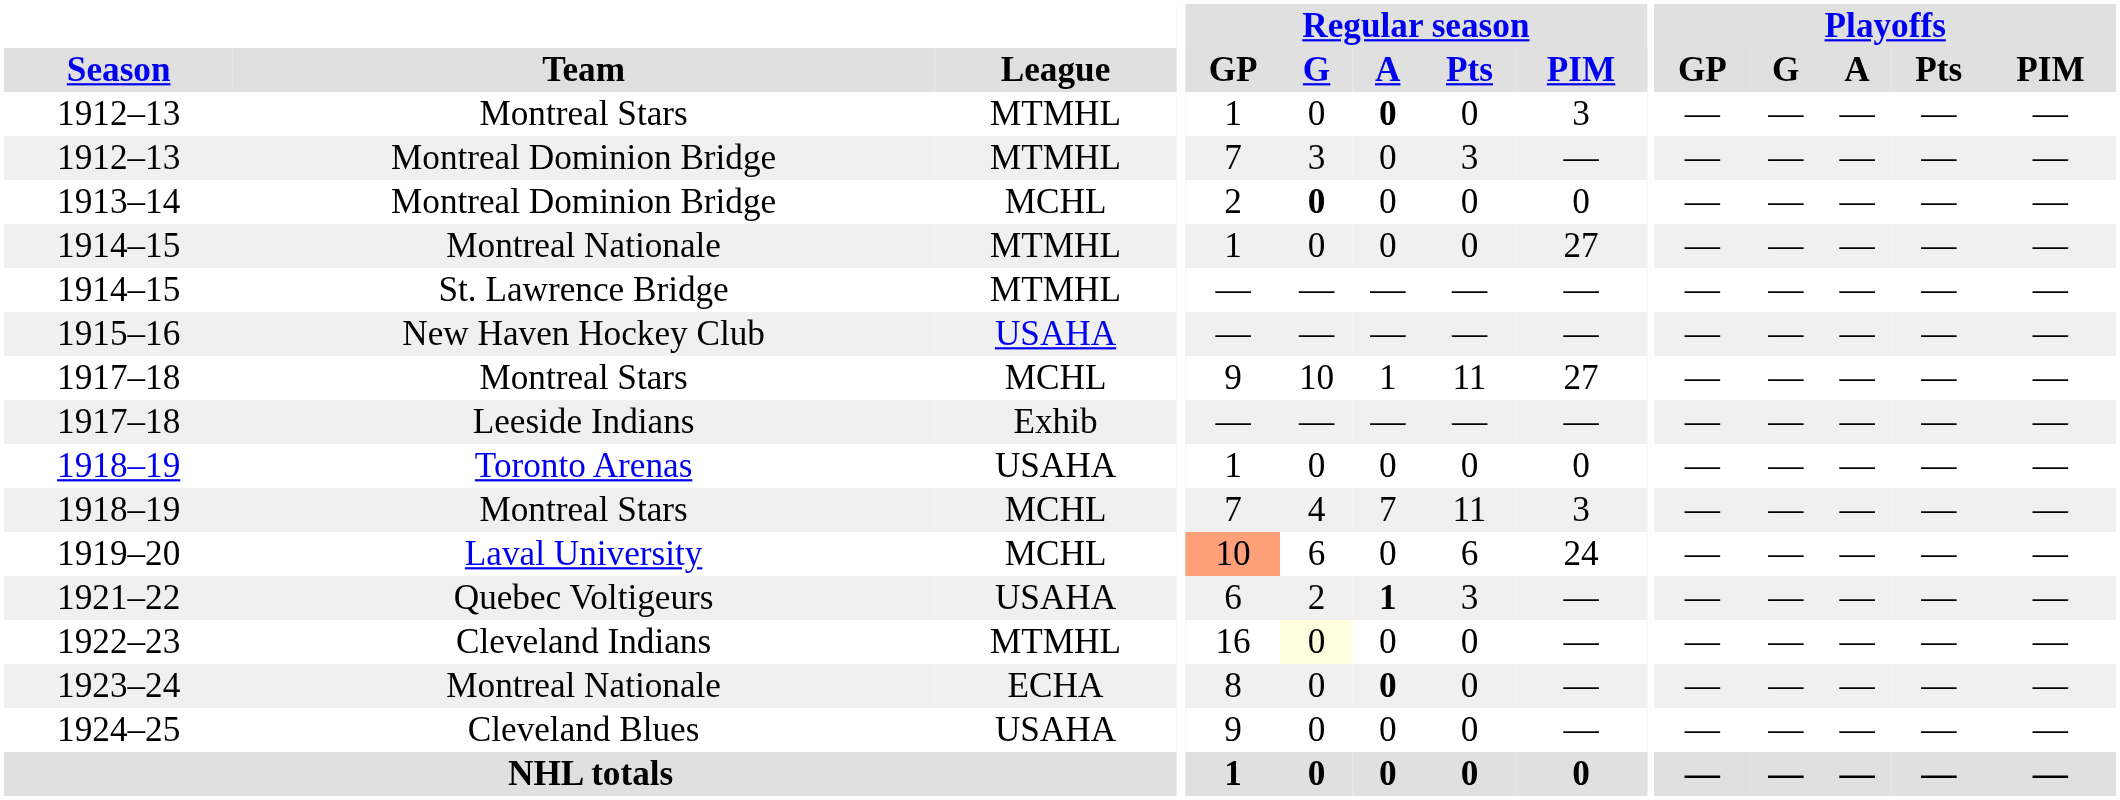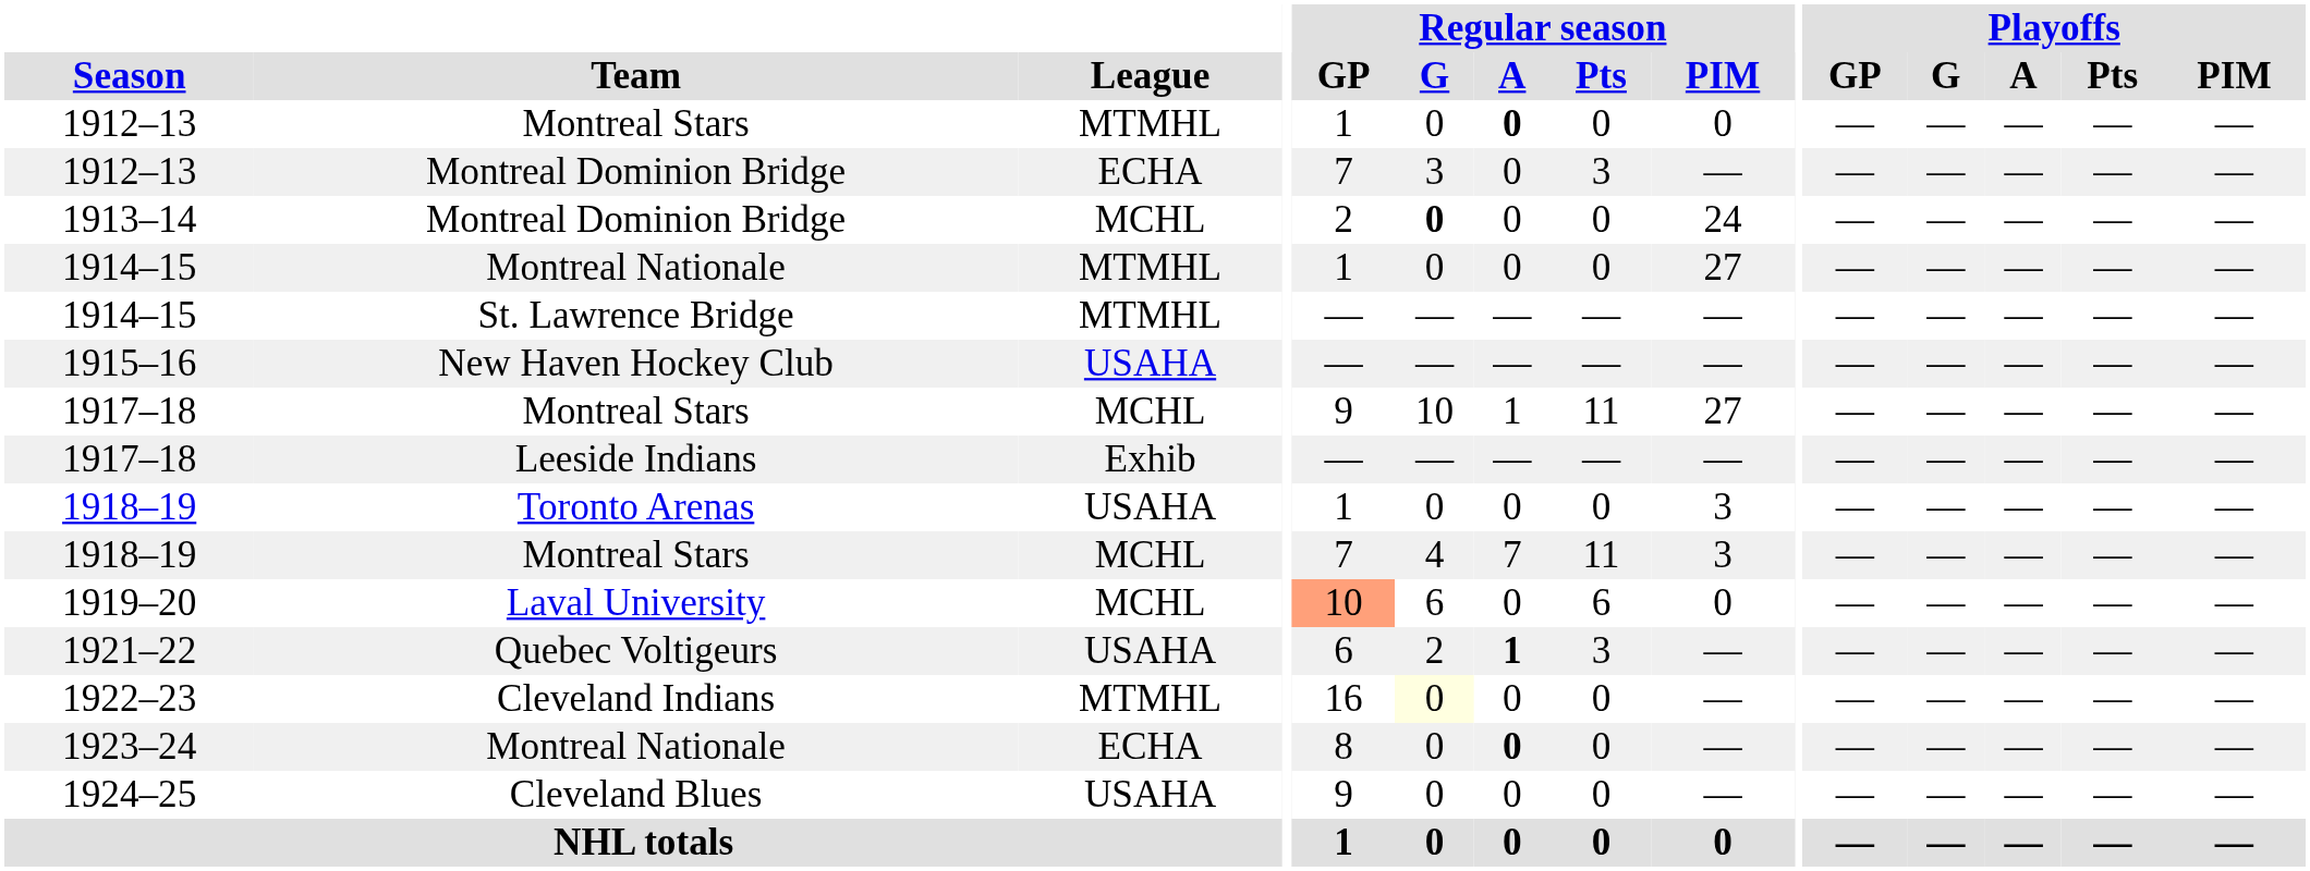 <table border="0" cellpadding="1" cellspacing="0" style="text-align:center; width:60em">
 <tr bgcolor="#e0e0e0">
 <th colspan="3" bgcolor="#ffffff"></th>
 <th rowspan="100" bgcolor="#ffffff"></th>
 <th colspan="5"><a href='#'>Regular season</a></th>
 <th rowspan="100" bgcolor="#ffffff"></th>
 <th colspan="5"><a href='#'>Playoffs</a></th>
 </tr>
 <tr bgcolor="#e0e0e0">
 <th><a href='#'>Season</a></th>
 <th>Team</th>
 <th>League</th>
 <th>GP</th>
 <th><a href='#'>G</a></th>
 <th><a href='#'>A</a></th>
 <th><a href='#'>Pts</a></th>
 <th><a href='#'>PIM</a></th>
 <th>GP</th>
 <th>G</th>
 <th>A</th>
 <th>Pts</th>
 <th>PIM</th>
 </tr>
 <tr>
 <td>1912–13</td>
 <td>Montreal Stars</td>
 <td>MTMHL</td>
 <td>1</td>
 <td>0</td>
 <td><strong>0</strong></td>
 <td>0</td>
-<td>3</td>
+<td>0</td>
 <td>—</td>
 <td>—</td>
 <td>—</td>
 <td>—</td>
 <td>—</td>
 </tr>
 <tr bgcolor="#f0f0f0">
 <td>1912–13</td>
 <td>Montreal Dominion Bridge</td>
-<td>MTMHL</td>
+<td>ECHA</td>
 <td>7</td>
 <td>3</td>
 <td>0</td>
 <td>3</td>
 <td>—</td>
 <td>—</td>
 <td>—</td>
 <td>—</td>
 <td>—</td>
 <td>—</td>
 </tr>
 <tr>
 <td>1913–14</td>
 <td>Montreal Dominion Bridge</td>
 <td>MCHL</td>
 <td>2</td>
 <td><strong>0</strong></td>
 <td>0</td>
 <td>0</td>
-<td>0</td>
+<td>24</td>
 <td>—</td>
 <td>—</td>
 <td>—</td>
 <td>—</td>
 <td>—</td>
 </tr>
 <tr bgcolor="#f0f0f0">
 <td>1914–15</td>
 <td>Montreal Nationale</td>
 <td>MTMHL</td>
 <td>1</td>
 <td>0</td>
 <td>0</td>
 <td>0</td>
 <td>27</td>
 <td>—</td>
 <td>—</td>
 <td>—</td>
 <td>—</td>
 <td>—</td>
 </tr>
 <tr>
 <td>1914–15</td>
 <td>St. Lawrence Bridge</td>
 <td>MTMHL</td>
 <td>—</td>
 <td>—</td>
 <td>—</td>
 <td>—</td>
 <td>—</td>
 <td>—</td>
 <td>—</td>
 <td>—</td>
 <td>—</td>
 <td>—</td>
 </tr>
 <tr bgcolor="#f0f0f0">
 <td>1915–16</td>
 <td>New Haven Hockey Club</td>
 <td><a href='#'>USAHA</a></td>
 <td>—</td>
 <td>—</td>
 <td>—</td>
 <td>—</td>
 <td>—</td>
 <td>—</td>
 <td>—</td>
 <td>—</td>
 <td>—</td>
 <td>—</td>
 </tr>
 <tr>
 <td>1917–18</td>
 <td>Montreal Stars</td>
 <td>MCHL</td>
 <td>9</td>
 <td>10</td>
 <td>1</td>
 <td>11</td>
 <td>27</td>
 <td>—</td>
 <td>—</td>
 <td>—</td>
 <td>—</td>
 <td>—</td>
 </tr>
 <tr bgcolor="#f0f0f0">
 <td>1917–18</td>
 <td>Leeside Indians</td>
 <td>Exhib</td>
 <td>—</td>
 <td>—</td>
 <td>—</td>
 <td>—</td>
 <td>—</td>
 <td>—</td>
 <td>—</td>
 <td>—</td>
 <td>—</td>
 <td>—</td>
 </tr>
 <tr>
 <td><a href='#'>1918–19</a></td>
 <td><a href='#'>Toronto Arenas</a></td>
 <td>USAHA</td>
 <td>1</td>
 <td>0</td>
 <td>0</td>
 <td>0</td>
-<td>0</td>
+<td>3</td>
 <td>—</td>
 <td>—</td>
 <td>—</td>
 <td>—</td>
 <td>—</td>
 </tr>
 <tr bgcolor="#f0f0f0">
 <td>1918–19</td>
 <td>Montreal Stars</td>
 <td>MCHL</td>
 <td>7</td>
 <td>4</td>
 <td>7</td>
 <td>11</td>
 <td>3</td>
 <td>—</td>
 <td>—</td>
 <td>—</td>
 <td>—</td>
 <td>—</td>
 </tr>
 <tr>
 <td>1919–20</td>
 <td><a href='#'>Laval University</a></td>
 <td>MCHL</td>
 <td style="background: lightsalmon;">10</td>
 <td>6</td>
 <td>0</td>
 <td>6</td>
-<td>24</td>
+<td>0</td>
 <td>—</td>
 <td>—</td>
 <td>—</td>
 <td>—</td>
 <td>—</td>
 </tr>
 <tr bgcolor="#f0f0f0">
 <td>1921–22</td>
 <td>Quebec Voltigeurs</td>
 <td>USAHA</td>
 <td>6</td>
 <td>2</td>
 <td><strong>1</strong></td>
 <td>3</td>
 <td>—</td>
 <td>—</td>
 <td>—</td>
 <td>—</td>
 <td>—</td>
 <td>—</td>
 </tr>
 <tr>
 <td>1922–23</td>
 <td>Cleveland Indians</td>
 <td>MTMHL</td>
 <td>16</td>
 <td style="background: lightyellow;">0</td>
 <td>0</td>
 <td>0</td>
 <td>—</td>
 <td>—</td>
 <td>—</td>
 <td>—</td>
 <td>—</td>
 <td>—</td>
 </tr>
 <tr bgcolor="#f0f0f0">
 <td>1923–24</td>
 <td>Montreal Nationale</td>
 <td>ECHA</td>
 <td>8</td>
 <td>0</td>
 <td><strong>0</strong></td>
 <td>0</td>
 <td>—</td>
 <td>—</td>
 <td>—</td>
 <td>—</td>
 <td>—</td>
 <td>—</td>
 </tr>
 <tr>
 <td>1924–25</td>
 <td>Cleveland Blues</td>
 <td>USAHA</td>
 <td>9</td>
 <td>0</td>
 <td>0</td>
 <td>0</td>
 <td>—</td>
 <td>—</td>
 <td>—</td>
 <td>—</td>
 <td>—</td>
 <td>—</td>
 </tr>
 <tr bgcolor="#e0e0e0">
 <th colspan="3">NHL totals</th>
 <th>1</th>
 <th>0</th>
 <th>0</th>
 <th>0</th>
 <th>0</th>
 <th>—</th>
 <th>—</th>
 <th>—</th>
 <th>—</th>
 <th>—</th>
 </tr>
 </table>
